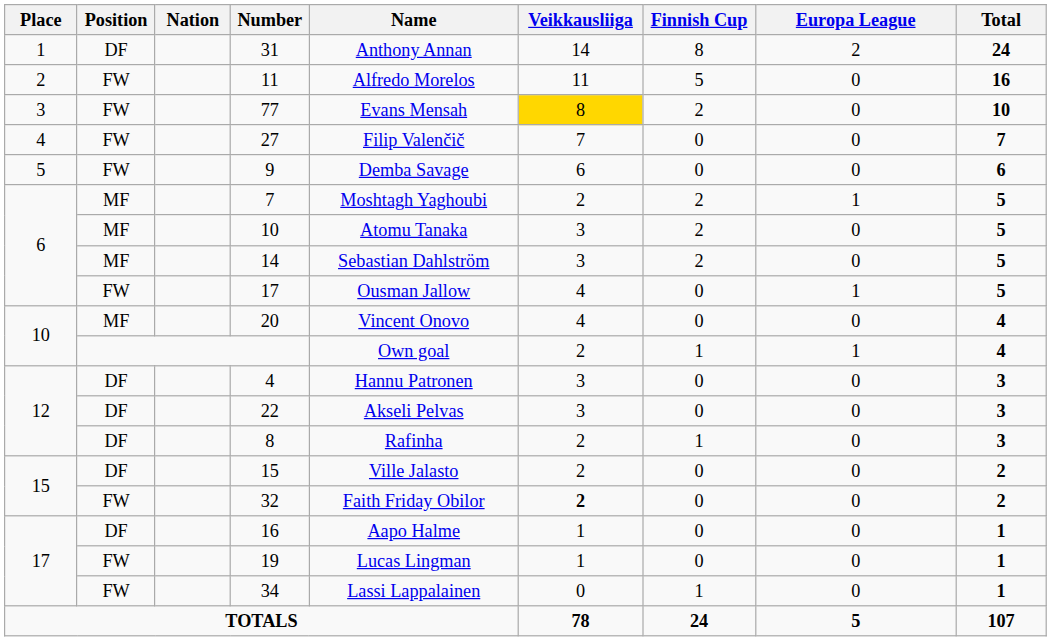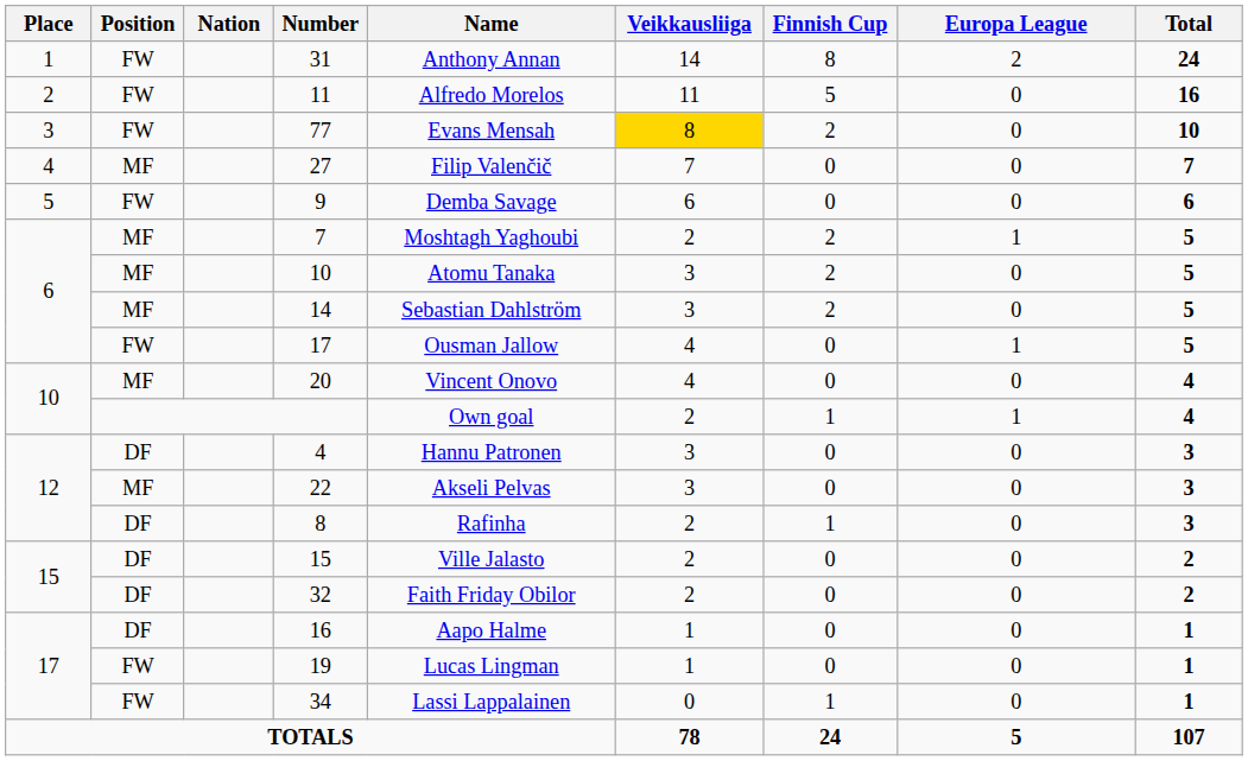 <table class="wikitable" style="font-size: 95%; text-align: center;">
 <tr>
 <th width=60>Place</th>
 <th width=60>Position</th>
 <th width=60>Nation</th>
 <th width=60>Number</th>
 <th width=200>Name</th>
 <th width=100><a href='#'>Veikkausliiga</a></th>
 <th width=100><a href='#'>Finnish Cup</a></th>
 <th width=200><a href='#'>Europa League</a></th>
 <th width=80><strong>Total</strong></th>
 </tr>
 <tr>
 <td>1</td>
-<td>DF</td>
+<td>FW</td>
 <td></td>
 <td>31</td>
 <td><a href='#'>Anthony Annan</a></td>
 <td>14</td>
 <td>8</td>
 <td>2</td>
 <td><strong>24</strong></td>
 </tr>
 <tr>
 <td>2</td>
 <td>FW</td>
 <td></td>
 <td>11</td>
 <td><a href='#'>Alfredo Morelos</a></td>
 <td>11</td>
 <td>5</td>
 <td>0</td>
 <td><strong>16</strong></td>
 </tr>
 <tr>
 <td>3</td>
 <td>FW</td>
 <td></td>
 <td>77</td>
 <td><a href='#'>Evans Mensah</a></td>
 <td style="background: gold;">8</td>
 <td>2</td>
 <td>0</td>
 <td><strong>10</strong></td>
 </tr>
 <tr>
 <td>4</td>
-<td>FW</td>
+<td>MF</td>
 <td></td>
 <td>27</td>
 <td><a href='#'>Filip Valenčič</a></td>
 <td>7</td>
 <td>0</td>
 <td>0</td>
 <td><strong>7</strong></td>
 </tr>
 <tr>
 <td>5</td>
 <td>FW</td>
 <td></td>
 <td>9</td>
 <td><a href='#'>Demba Savage</a></td>
 <td>6</td>
 <td>0</td>
 <td>0</td>
 <td><strong>6</strong></td>
 </tr>
 <tr>
 <td rowspan="4">6</td>
 <td>MF</td>
 <td></td>
 <td>7</td>
 <td><a href='#'>Moshtagh Yaghoubi</a></td>
 <td>2</td>
 <td>2</td>
 <td>1</td>
 <td><strong>5</strong></td>
 </tr>
 <tr>
 <td>MF</td>
 <td></td>
 <td>10</td>
 <td><a href='#'>Atomu Tanaka</a></td>
 <td>3</td>
 <td>2</td>
 <td>0</td>
 <td><strong>5</strong></td>
 </tr>
 <tr>
 <td>MF</td>
 <td></td>
 <td>14</td>
 <td><a href='#'>Sebastian Dahlström</a></td>
 <td>3</td>
 <td>2</td>
 <td>0</td>
 <td><strong>5</strong></td>
 </tr>
 <tr>
 <td>FW</td>
 <td></td>
 <td>17</td>
 <td><a href='#'>Ousman Jallow</a></td>
 <td>4</td>
 <td>0</td>
 <td>1</td>
 <td><strong>5</strong></td>
 </tr>
 <tr>
 <td rowspan="2">10</td>
 <td>MF</td>
 <td></td>
 <td>20</td>
 <td><a href='#'>Vincent Onovo</a></td>
 <td>4</td>
 <td>0</td>
 <td>0</td>
 <td><strong>4</strong></td>
 </tr>
 <tr>
 <td colspan="3"></td>
 <td><a href='#'>Own goal</a></td>
 <td>2</td>
 <td>1</td>
 <td>1</td>
 <td><strong>4</strong></td>
 </tr>
 <tr>
 <td rowspan="3">12</td>
 <td>DF</td>
 <td></td>
 <td>4</td>
 <td><a href='#'>Hannu Patronen</a></td>
 <td>3</td>
 <td>0</td>
 <td>0</td>
 <td><strong>3</strong></td>
 </tr>
 <tr>
-<td>DF</td>
+<td>MF</td>
 <td></td>
 <td>22</td>
 <td><a href='#'>Akseli Pelvas</a></td>
 <td>3</td>
 <td>0</td>
 <td>0</td>
 <td><strong>3</strong></td>
 </tr>
 <tr>
 <td>DF</td>
 <td></td>
 <td>8</td>
 <td><a href='#'>Rafinha</a></td>
 <td>2</td>
 <td>1</td>
 <td>0</td>
 <td><strong>3</strong></td>
 </tr>
 <tr>
 <td rowspan="2">15</td>
 <td>DF</td>
 <td></td>
 <td>15</td>
 <td><a href='#'>Ville Jalasto</a></td>
 <td>2</td>
 <td>0</td>
 <td>0</td>
 <td><strong>2</strong></td>
 </tr>
 <tr>
-<td>FW</td>
+<td>DF</td>
 <td></td>
 <td>32</td>
 <td><a href='#'>Faith Friday Obilor</a></td>
-<td><strong>2</strong></td>
+<td>2</td>
 <td>0</td>
 <td>0</td>
 <td><strong>2</strong></td>
 </tr>
 <tr>
 <td rowspan="3">17</td>
 <td>DF</td>
 <td></td>
 <td>16</td>
 <td><a href='#'>Aapo Halme</a></td>
 <td>1</td>
 <td>0</td>
 <td>0</td>
 <td><strong>1</strong></td>
 </tr>
 <tr>
 <td>FW</td>
 <td></td>
 <td>19</td>
 <td><a href='#'>Lucas Lingman</a></td>
 <td>1</td>
 <td>0</td>
 <td>0</td>
 <td><strong>1</strong></td>
 </tr>
 <tr>
 <td>FW</td>
 <td></td>
 <td>34</td>
 <td><a href='#'>Lassi Lappalainen</a></td>
 <td>0</td>
 <td>1</td>
 <td>0</td>
 <td><strong>1</strong></td>
 </tr>
 <tr>
 <td colspan="5"><strong>TOTALS</strong></td>
 <td><strong>78</strong></td>
 <td><strong>24</strong></td>
 <td><strong>5</strong></td>
 <td><strong>107</strong></td>
 </tr>
 </table>
